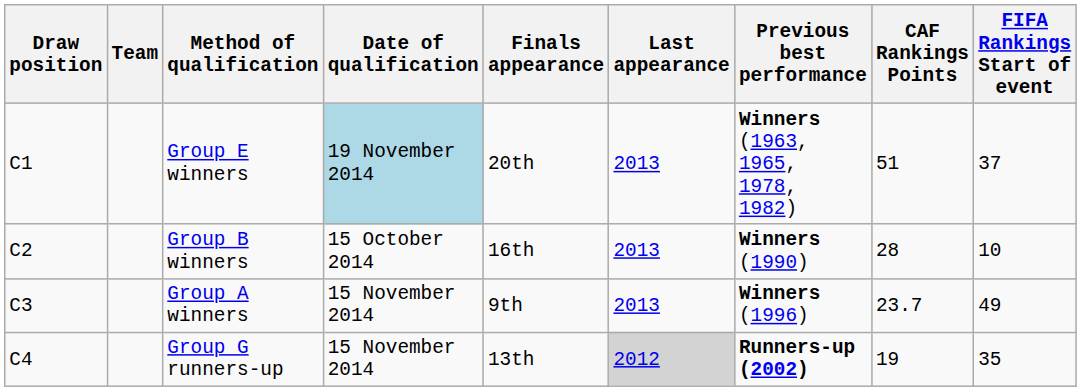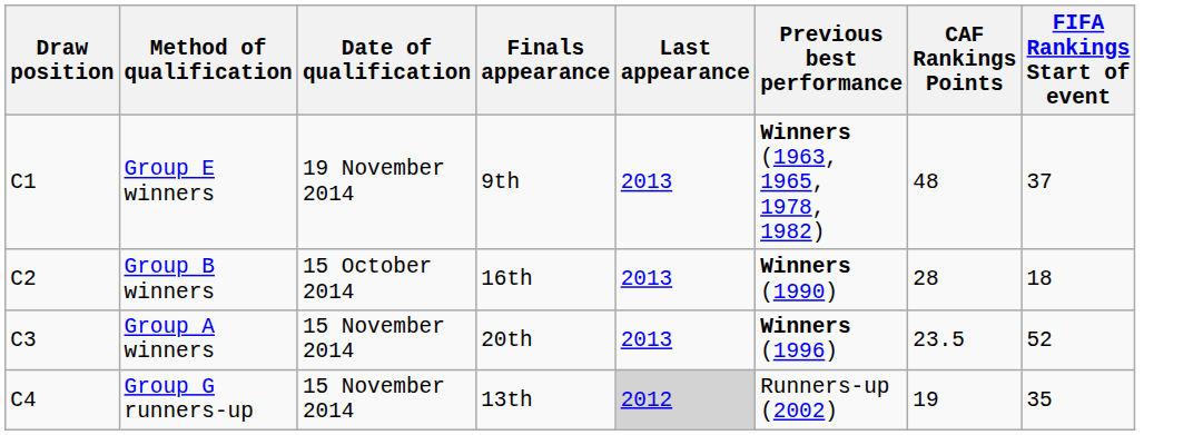 <table class="wikitable sortable" style="text-align: left;">
 <tr>
 <th>Draw position</th>
-<th>Team</th>
 <th>Method of<br>qualification</th>
 <th>Date of<br>qualification</th>
 <th>Finals<br>appearance</th>
 <th>Last<br>appearance</th>
 <th>Previous best<br>performance</th>
 <th>CAF Rankings<br>Points</th>
 <th><a href='#'>FIFA Rankings</a><br>Start of event</th>
 </tr>
 <tr>
 <td>C1</td>
-<td style=white-space:nowrap></td>
 <td data-sort-value="E1"><a href='#'>Group E</a> winners</td>
-<td style="background: lightblue;">19 November 2014</td>
-<td data-sort-value="20">20th</td>
+<td>19 November 2014</td>
+<td data-sort-value="9">9th</td>
 <td><a href='#'>2013</a></td>
 <td data-sort-value="7.4"><strong>Winners</strong> (<a href='#'>1963</a>, <a href='#'>1965</a>, <a href='#'>1978</a>, <a href='#'>1982</a>)</td>
-<td>51</td>
+<td>48</td>
 <td>37</td>
 </tr>
 <tr>
 <td>C2</td>
-<td style=white-space:nowrap></td>
 <td data-sort-value="B1"><a href='#'>Group B</a> winners</td>
 <td>15 October 2014</td>
 <td data-sort-value="16">16th</td>
 <td><a href='#'>2013</a></td>
 <td data-sort-value="7.1"><strong>Winners</strong> (<a href='#'>1990</a>)</td>
 <td>28</td>
-<td>10</td>
+<td>18</td>
 </tr>
 <tr>
 <td>C3</td>
-<td style=white-space:nowrap></td>
 <td data-sort-value="A1"><a href='#'>Group A</a> winners</td>
 <td>15 November 2014</td>
-<td data-sort-value="9">9th</td>
+<td data-sort-value="20">20th</td>
 <td><a href='#'>2013</a></td>
 <td data-sort-value="7.1"><strong>Winners</strong> (<a href='#'>1996</a>)</td>
-<td>23.7</td>
-<td>49</td>
+<td>23.5</td>
+<td>52</td>
 </tr>
 <tr>
 <td>C4</td>
-<td style=white-space:nowrap></td>
 <td data-sort-value="G2"><a href='#'>Group G</a> runners-up</td>
 <td>15 November 2014</td>
 <td data-sort-value="13">13th</td>
 <td style="background: lightgrey;"><a href='#'>2012</a></td>
-<td data-sort-value="6.1"><strong>Runners-up (<a href='#'>2002</a>)</strong></td>
+<td data-sort-value="6.1">Runners-up (<a href='#'>2002</a>)</td>
 <td>19</td>
 <td>35</td>
 </tr>
 </table>
